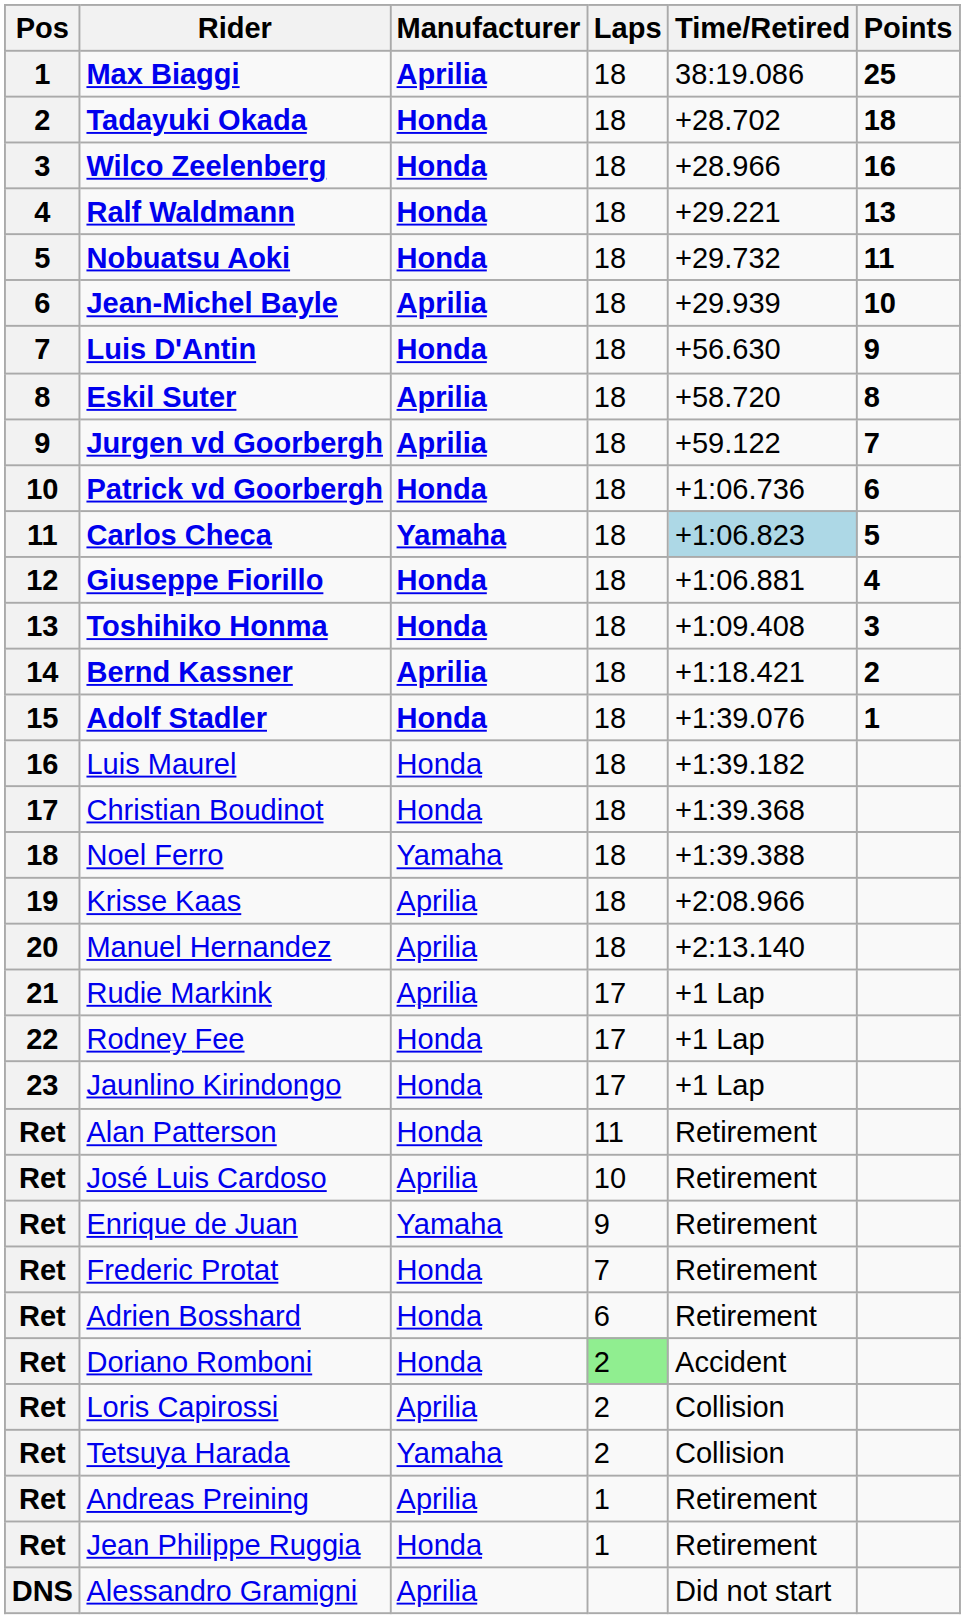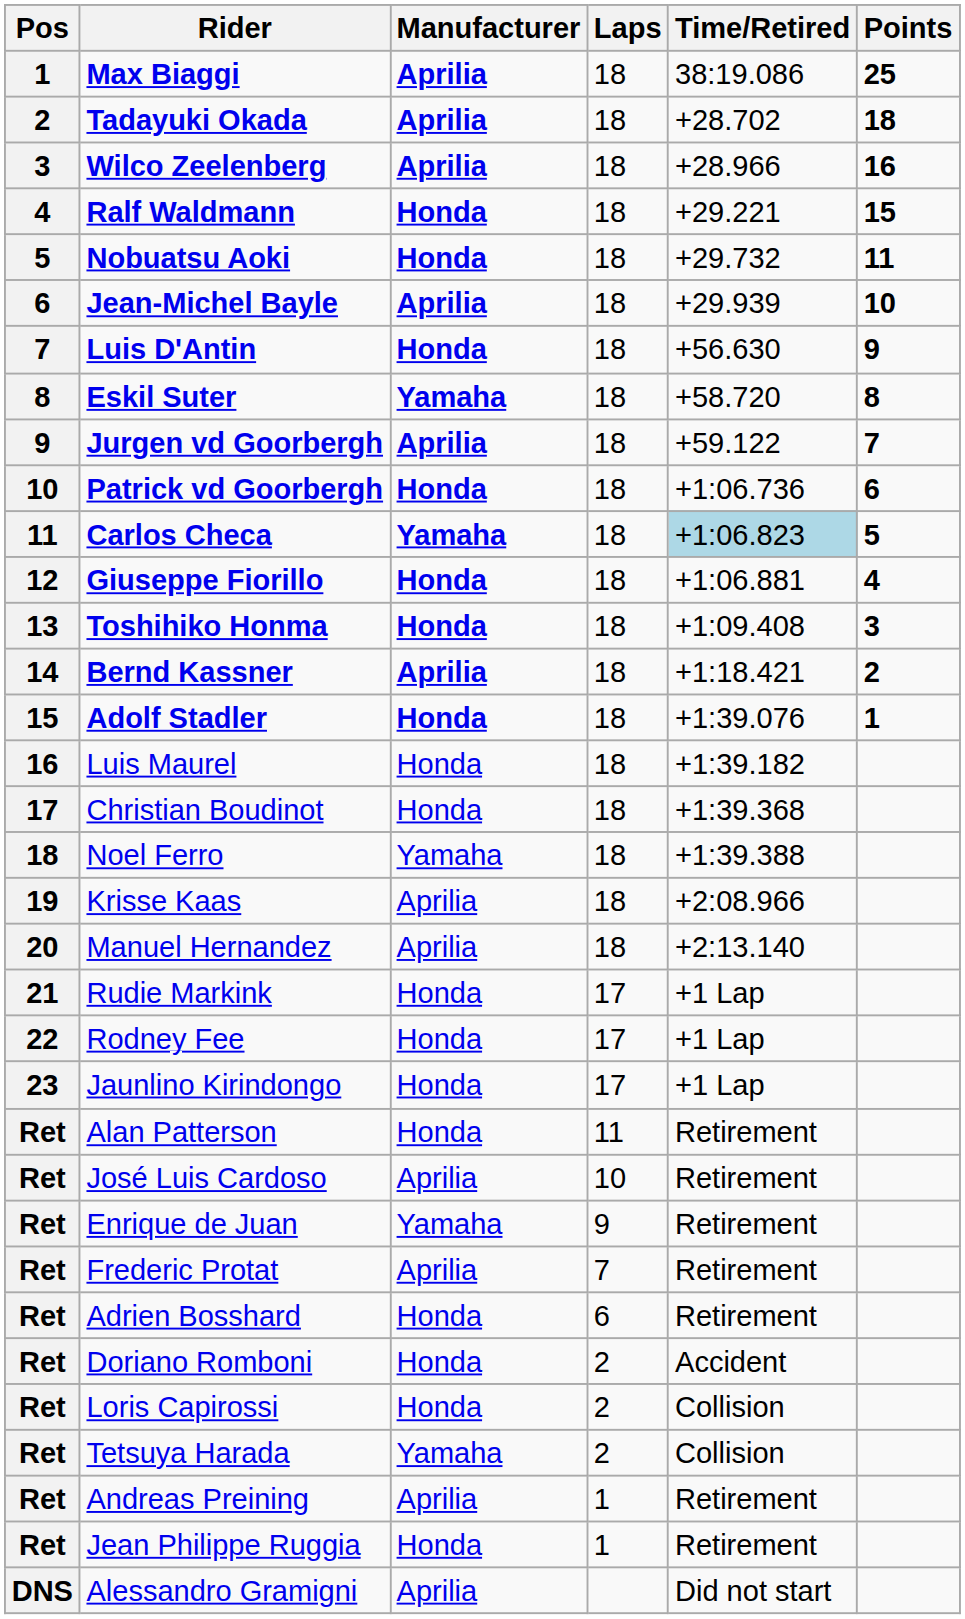 <table class="wikitable" style="font-size: 95%;">
 <tr>
 <th>Pos</th>
 <th>Rider</th>
 <th>Manufacturer</th>
 <th>Laps</th>
 <th>Time/Retired</th>
 <th>Points</th>
 </tr>
 <tr>
 <th>1</th>
 <td> <strong><a href='#'>Max Biaggi</a></strong></td>
 <td><strong><a href='#'>Aprilia</a></strong></td>
 <td>18</td>
 <td>38:19.086</td>
 <td><strong>25</strong></td>
 </tr>
 <tr>
 <th>2</th>
 <td> <strong><a href='#'>Tadayuki Okada</a></strong></td>
-<td><strong><a href='#'>Honda</a></strong></td>
+<td><strong><a href='#'>Aprilia</a></strong></td>
 <td>18</td>
 <td>+28.702</td>
 <td><strong>18</strong></td>
 </tr>
 <tr>
 <th>3</th>
 <td> <strong><a href='#'>Wilco Zeelenberg</a></strong></td>
-<td><strong><a href='#'>Honda</a></strong></td>
+<td><strong><a href='#'>Aprilia</a></strong></td>
 <td>18</td>
 <td>+28.966</td>
 <td><strong>16</strong></td>
 </tr>
 <tr>
 <th>4</th>
 <td> <strong><a href='#'>Ralf Waldmann</a></strong></td>
 <td><strong><a href='#'>Honda</a></strong></td>
 <td>18</td>
 <td>+29.221</td>
-<td><strong>13</strong></td>
+<td><strong>15</strong></td>
 </tr>
 <tr>
 <th>5</th>
 <td> <strong><a href='#'>Nobuatsu Aoki</a></strong></td>
 <td><strong><a href='#'>Honda</a></strong></td>
 <td>18</td>
 <td>+29.732</td>
 <td><strong>11</strong></td>
 </tr>
 <tr>
 <th>6</th>
 <td> <strong><a href='#'>Jean-Michel Bayle</a></strong></td>
 <td><strong><a href='#'>Aprilia</a></strong></td>
 <td>18</td>
 <td>+29.939</td>
 <td><strong>10</strong></td>
 </tr>
 <tr>
 <th>7</th>
 <td> <strong><a href='#'>Luis D'Antin</a></strong></td>
 <td><strong><a href='#'>Honda</a></strong></td>
 <td>18</td>
 <td>+56.630</td>
 <td><strong>9</strong></td>
 </tr>
 <tr>
 <th>8</th>
 <td> <strong><a href='#'>Eskil Suter</a></strong></td>
-<td><strong><a href='#'>Aprilia</a></strong></td>
+<td><strong><a href='#'>Yamaha</a></strong></td>
 <td>18</td>
 <td>+58.720</td>
 <td><strong>8</strong></td>
 </tr>
 <tr>
 <th>9</th>
 <td> <strong><a href='#'>Jurgen vd Goorbergh</a></strong></td>
 <td><strong><a href='#'>Aprilia</a></strong></td>
 <td>18</td>
 <td>+59.122</td>
 <td><strong>7</strong></td>
 </tr>
 <tr>
 <th>10</th>
 <td> <strong><a href='#'>Patrick vd Goorbergh</a></strong></td>
 <td><strong><a href='#'>Honda</a></strong></td>
 <td>18</td>
 <td>+1:06.736</td>
 <td><strong>6</strong></td>
 </tr>
 <tr>
 <th>11</th>
 <td> <strong><a href='#'>Carlos Checa</a></strong></td>
 <td><strong><a href='#'>Yamaha</a></strong></td>
 <td>18</td>
 <td style="background: lightblue;">+1:06.823</td>
 <td><strong>5</strong></td>
 </tr>
 <tr>
 <th>12</th>
 <td> <strong><a href='#'>Giuseppe Fiorillo</a></strong></td>
 <td><strong><a href='#'>Honda</a></strong></td>
 <td>18</td>
 <td>+1:06.881</td>
 <td><strong>4</strong></td>
 </tr>
 <tr>
 <th>13</th>
 <td> <strong><a href='#'>Toshihiko Honma</a></strong></td>
 <td><strong><a href='#'>Honda</a></strong></td>
 <td>18</td>
 <td>+1:09.408</td>
 <td><strong>3</strong></td>
 </tr>
 <tr>
 <th>14</th>
 <td> <strong><a href='#'>Bernd Kassner</a></strong></td>
 <td><strong><a href='#'>Aprilia</a></strong></td>
 <td>18</td>
 <td>+1:18.421</td>
 <td><strong>2</strong></td>
 </tr>
 <tr>
 <th>15</th>
 <td> <strong><a href='#'>Adolf Stadler</a></strong></td>
 <td><strong><a href='#'>Honda</a></strong></td>
 <td>18</td>
 <td>+1:39.076</td>
 <td><strong>1</strong></td>
 </tr>
 <tr>
 <th>16</th>
 <td> <a href='#'>Luis Maurel</a></td>
 <td><a href='#'>Honda</a></td>
 <td>18</td>
 <td>+1:39.182</td>
 <td></td>
 </tr>
 <tr>
 <th>17</th>
 <td> <a href='#'>Christian Boudinot</a></td>
 <td><a href='#'>Honda</a></td>
 <td>18</td>
 <td>+1:39.368</td>
 <td></td>
 </tr>
 <tr>
 <th>18</th>
 <td> <a href='#'>Noel Ferro</a></td>
 <td><a href='#'>Yamaha</a></td>
 <td>18</td>
 <td>+1:39.388</td>
 <td></td>
 </tr>
 <tr>
 <th>19</th>
 <td> <a href='#'>Krisse Kaas</a></td>
 <td><a href='#'>Aprilia</a></td>
 <td>18</td>
 <td>+2:08.966</td>
 <td></td>
 </tr>
 <tr>
 <th>20</th>
 <td> <a href='#'>Manuel Hernandez</a></td>
 <td><a href='#'>Aprilia</a></td>
 <td>18</td>
 <td>+2:13.140</td>
 <td></td>
 </tr>
 <tr>
 <th>21</th>
 <td> <a href='#'>Rudie Markink</a></td>
-<td><a href='#'>Aprilia</a></td>
+<td><a href='#'>Honda</a></td>
 <td>17</td>
 <td>+1 Lap</td>
 <td></td>
 </tr>
 <tr>
 <th>22</th>
 <td> <a href='#'>Rodney Fee</a></td>
 <td><a href='#'>Honda</a></td>
 <td>17</td>
 <td>+1 Lap</td>
 <td></td>
 </tr>
 <tr>
 <th>23</th>
 <td> <a href='#'>Jaunlino Kirindongo</a></td>
 <td><a href='#'>Honda</a></td>
 <td>17</td>
 <td>+1 Lap</td>
 <td></td>
 </tr>
 <tr>
 <th>Ret</th>
 <td> <a href='#'>Alan Patterson</a></td>
 <td><a href='#'>Honda</a></td>
 <td>11</td>
 <td>Retirement</td>
 <td></td>
 </tr>
 <tr>
 <th>Ret</th>
 <td> <a href='#'>José Luis Cardoso</a></td>
 <td><a href='#'>Aprilia</a></td>
 <td>10</td>
 <td>Retirement</td>
 <td></td>
 </tr>
 <tr>
 <th>Ret</th>
 <td> <a href='#'>Enrique de Juan</a></td>
 <td><a href='#'>Yamaha</a></td>
 <td>9</td>
 <td>Retirement</td>
 <td></td>
 </tr>
 <tr>
 <th>Ret</th>
 <td> <a href='#'>Frederic Protat</a></td>
-<td><a href='#'>Honda</a></td>
+<td><a href='#'>Aprilia</a></td>
 <td>7</td>
 <td>Retirement</td>
 <td></td>
 </tr>
 <tr>
 <th>Ret</th>
 <td> <a href='#'>Adrien Bosshard</a></td>
 <td><a href='#'>Honda</a></td>
 <td>6</td>
 <td>Retirement</td>
 <td></td>
 </tr>
 <tr>
 <th>Ret</th>
 <td> <a href='#'>Doriano Romboni</a></td>
 <td><a href='#'>Honda</a></td>
-<td style="background: lightgreen;">2</td>
+<td>2</td>
 <td>Accident</td>
 <td></td>
 </tr>
 <tr>
 <th>Ret</th>
 <td> <a href='#'>Loris Capirossi</a></td>
-<td><a href='#'>Aprilia</a></td>
+<td><a href='#'>Honda</a></td>
 <td>2</td>
 <td>Collision</td>
 <td></td>
 </tr>
 <tr>
 <th>Ret</th>
 <td> <a href='#'>Tetsuya Harada</a></td>
 <td><a href='#'>Yamaha</a></td>
 <td>2</td>
 <td>Collision</td>
 <td></td>
 </tr>
 <tr>
 <th>Ret</th>
 <td> <a href='#'>Andreas Preining</a></td>
 <td><a href='#'>Aprilia</a></td>
 <td>1</td>
 <td>Retirement</td>
 <td></td>
 </tr>
 <tr>
 <th>Ret</th>
 <td> <a href='#'>Jean Philippe Ruggia</a></td>
 <td><a href='#'>Honda</a></td>
 <td>1</td>
 <td>Retirement</td>
 <td></td>
 </tr>
 <tr>
 <th>DNS</th>
 <td> <a href='#'>Alessandro Gramigni</a></td>
 <td><a href='#'>Aprilia</a></td>
 <td></td>
 <td>Did not start</td>
 <td></td>
 </tr>
 </table>
